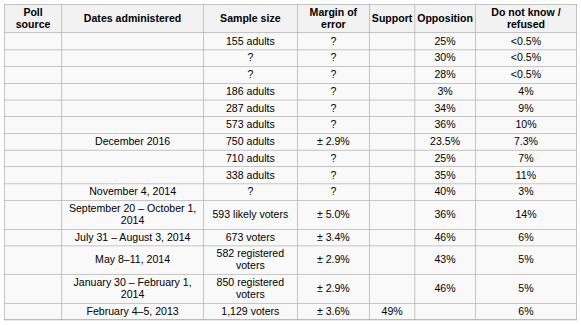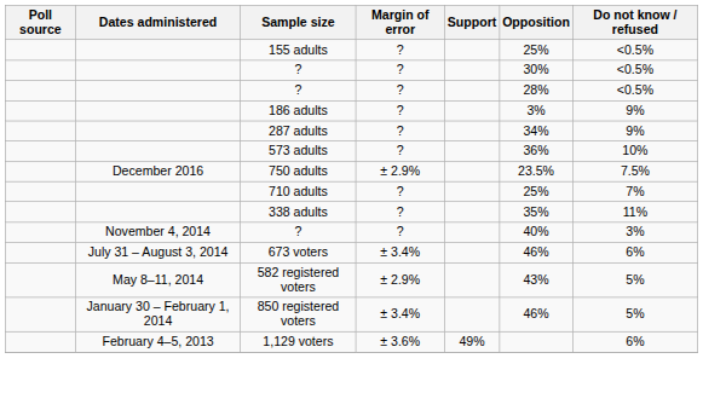 <table class="wikitable" style="text-align: center">
 <tr>
 <th>Poll source</th>
 <th>Dates administered</th>
 <th>Sample size</th>
 <th>Margin of error</th>
 <th>Support</th>
 <th>Opposition</th>
 <th>Do not know / refused</th>
 </tr>
 <tr>
 <td></td>
 <td></td>
 <td>155 adults</td>
 <td>?</td>
 <td></td>
 <td>25%</td>
 <td><0.5%</td>
 </tr>
 <tr>
 <td></td>
 <td></td>
 <td>?</td>
 <td>?</td>
 <td></td>
 <td>30%</td>
 <td><0.5%</td>
 </tr>
 <tr>
 <td></td>
 <td></td>
 <td>?</td>
 <td>?</td>
 <td></td>
 <td>28%</td>
 <td><0.5%</td>
 </tr>
 <tr>
 <td></td>
 <td></td>
 <td>186 adults</td>
 <td>?</td>
 <td></td>
 <td>3%</td>
-<td>4%</td>
+<td>9%</td>
 </tr>
 <tr>
 <td></td>
 <td></td>
 <td>287 adults</td>
 <td>?</td>
 <td></td>
 <td>34%</td>
 <td>9%</td>
 </tr>
 <tr>
 <td></td>
 <td></td>
 <td>573 adults</td>
 <td>?</td>
 <td></td>
 <td>36%</td>
 <td>10%</td>
 </tr>
 <tr>
 <td></td>
 <td>December 2016</td>
 <td>750 adults</td>
 <td>± 2.9%</td>
 <td></td>
 <td>23.5%</td>
-<td>7.3%</td>
+<td>7.5%</td>
 </tr>
 <tr>
 <td></td>
 <td></td>
 <td>710 adults</td>
 <td>?</td>
 <td></td>
 <td>25%</td>
 <td>7%</td>
 </tr>
 <tr>
 <td></td>
 <td></td>
 <td>338 adults</td>
 <td>?</td>
 <td></td>
 <td>35%</td>
 <td>11%</td>
 </tr>
 <tr>
 <td></td>
 <td>November 4, 2014</td>
 <td>?</td>
 <td>?</td>
 <td></td>
 <td>40%</td>
 <td>3%</td>
 </tr>
 <tr>
 <td></td>
-<td>September 20 – October 1, 2014</td>
-<td>593 likely voters</td>
-<td>± 5.0%</td>
-<td></td>
-<td>36%</td>
-<td>14%</td>
-</tr>
-<tr>
-<td></td>
 <td>July 31 – August 3, 2014</td>
 <td>673 voters</td>
 <td>± 3.4%</td>
 <td></td>
 <td>46%</td>
 <td>6%</td>
 </tr>
 <tr>
 <td></td>
 <td>May 8–11, 2014</td>
 <td>582 registered voters</td>
 <td>± 2.9%</td>
 <td></td>
 <td>43%</td>
 <td>5%</td>
 </tr>
 <tr>
 <td></td>
 <td>January 30 – February 1, 2014</td>
 <td>850 registered voters</td>
-<td>± 2.9%</td>
+<td>± 3.4%</td>
 <td></td>
 <td>46%</td>
 <td>5%</td>
 </tr>
 <tr>
 <td></td>
 <td>February 4–5, 2013</td>
 <td>1,129 voters</td>
 <td>± 3.6%</td>
 <td>49%</td>
 <td></td>
 <td>6%</td>
 </tr>
 <tr>
 </tr>
 </table>
